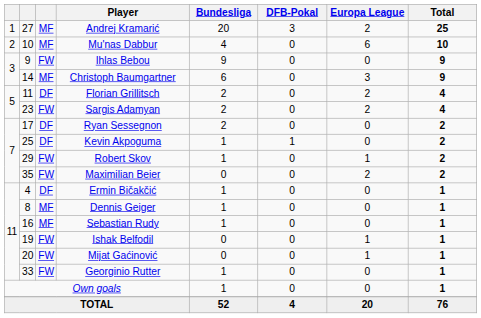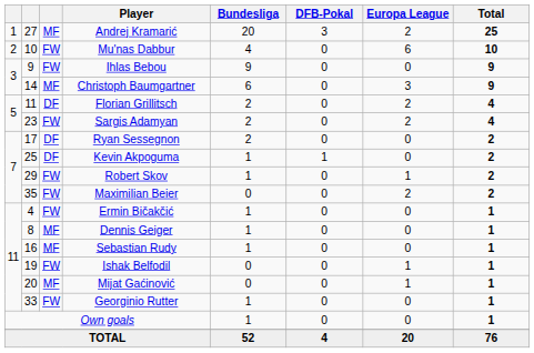 <table class="wikitable sortable" style="text-align:center;">
 <tr>
 <th width=10></th>
 <th width=10></th>
 <th width=10></th>
 <th width=200>Player</th>
 <th width=100><a href='#'>Bundesliga</a></th>
 <th width=100><a href='#'>DFB-Pokal</a></th>
 <th width=120><a href='#'>Europa League</a></th>
 <th width=100>Total</th>
 </tr>
 <tr>
 <td rowspan=1>1</td>
 <td>27</td>
 <td><a href='#'>MF</a></td>
 <td> <a href='#'>Andrej Kramarić</a></td>
 <td>20</td>
 <td>3</td>
 <td>2</td>
 <td><strong>25</strong></td>
 </tr>
 <tr>
 <td rowspan=1>2</td>
 <td>10</td>
-<td><a href='#'>MF</a></td>
+<td><a href='#'>FW</a></td>
 <td> <a href='#'>Mu'nas Dabbur</a></td>
 <td>4</td>
 <td>0</td>
 <td>6</td>
 <td><strong>10</strong></td>
 </tr>
 <tr>
 <td rowspan=2>3</td>
 <td>9</td>
 <td><a href='#'>FW</a></td>
 <td> <a href='#'>Ihlas Bebou</a></td>
 <td>9</td>
 <td>0</td>
 <td>0</td>
 <td><strong>9</strong></td>
 </tr>
 <tr>
 <td>14</td>
 <td><a href='#'>MF</a></td>
 <td> <a href='#'>Christoph Baumgartner</a></td>
 <td>6</td>
 <td>0</td>
 <td>3</td>
 <td><strong>9</strong></td>
 </tr>
 <tr>
 <td rowspan=2>5</td>
 <td>11</td>
 <td><a href='#'>DF</a></td>
 <td> <a href='#'>Florian Grillitsch</a></td>
 <td>2</td>
 <td>0</td>
 <td>2</td>
 <td><strong>4</strong></td>
 </tr>
 <tr>
 <td>23</td>
 <td><a href='#'>FW</a></td>
 <td> <a href='#'>Sargis Adamyan</a></td>
 <td>2</td>
 <td>0</td>
 <td>2</td>
 <td><strong>4</strong></td>
 </tr>
 <tr>
 <td rowspan=4>7</td>
 <td>17</td>
 <td><a href='#'>DF</a></td>
 <td> <a href='#'>Ryan Sessegnon</a></td>
 <td>2</td>
 <td>0</td>
 <td>0</td>
 <td><strong>2</strong></td>
 </tr>
 <tr>
 <td>25</td>
 <td><a href='#'>DF</a></td>
 <td> <a href='#'>Kevin Akpoguma</a></td>
 <td>1</td>
 <td>1</td>
 <td>0</td>
 <td><strong>2</strong></td>
 </tr>
 <tr>
 <td>29</td>
 <td><a href='#'>FW</a></td>
 <td> <a href='#'>Robert Skov</a></td>
 <td>1</td>
 <td>0</td>
 <td>1</td>
 <td><strong>2</strong></td>
 </tr>
 <tr>
 <td>35</td>
 <td><a href='#'>FW</a></td>
 <td> <a href='#'>Maximilian Beier</a></td>
 <td>0</td>
 <td>0</td>
 <td>2</td>
 <td><strong>2</strong></td>
 </tr>
 <tr>
 <td rowspan=6>11</td>
 <td>4</td>
-<td><a href='#'>DF</a></td>
+<td><a href='#'>FW</a></td>
 <td> <a href='#'>Ermin Bičakčić</a></td>
 <td>1</td>
 <td>0</td>
 <td>0</td>
 <td><strong>1</strong></td>
 </tr>
 <tr>
 <td>8</td>
 <td><a href='#'>MF</a></td>
 <td> <a href='#'>Dennis Geiger</a></td>
 <td>1</td>
 <td>0</td>
 <td>0</td>
 <td><strong>1</strong></td>
 </tr>
 <tr>
 <td>16</td>
 <td><a href='#'>MF</a></td>
 <td> <a href='#'>Sebastian Rudy</a></td>
 <td>1</td>
 <td>0</td>
 <td>0</td>
 <td><strong>1</strong></td>
 </tr>
 <tr>
 <td>19</td>
 <td><a href='#'>FW</a></td>
 <td> <a href='#'>Ishak Belfodil</a></td>
 <td>0</td>
 <td>0</td>
 <td>1</td>
 <td><strong>1</strong></td>
 </tr>
 <tr>
 <td>20</td>
-<td><a href='#'>FW</a></td>
+<td><a href='#'>MF</a></td>
 <td> <a href='#'>Mijat Gaćinović</a></td>
 <td>0</td>
 <td>0</td>
 <td>1</td>
 <td><strong>1</strong></td>
 </tr>
 <tr>
 <td>33</td>
 <td><a href='#'>FW</a></td>
 <td> <a href='#'>Georginio Rutter</a></td>
 <td>1</td>
 <td>0</td>
 <td>0</td>
 <td><strong>1</strong></td>
 </tr>
 <tr>
 <td colspan="4"><a href='#'><em>Own goals</em></a></td>
 <td>1</td>
 <td>0</td>
 <td>0</td>
 <td><strong>1</strong></td>
 </tr>
 <tr>
 </tr>
 <tr bgcolor="#EFEFEF">
 <td colspan=4><strong>TOTAL</strong></td>
 <td><strong>52</strong></td>
 <td><strong>4</strong></td>
 <td><strong>20</strong></td>
 <td><strong>76</strong></td>
 </tr>
 </table>
